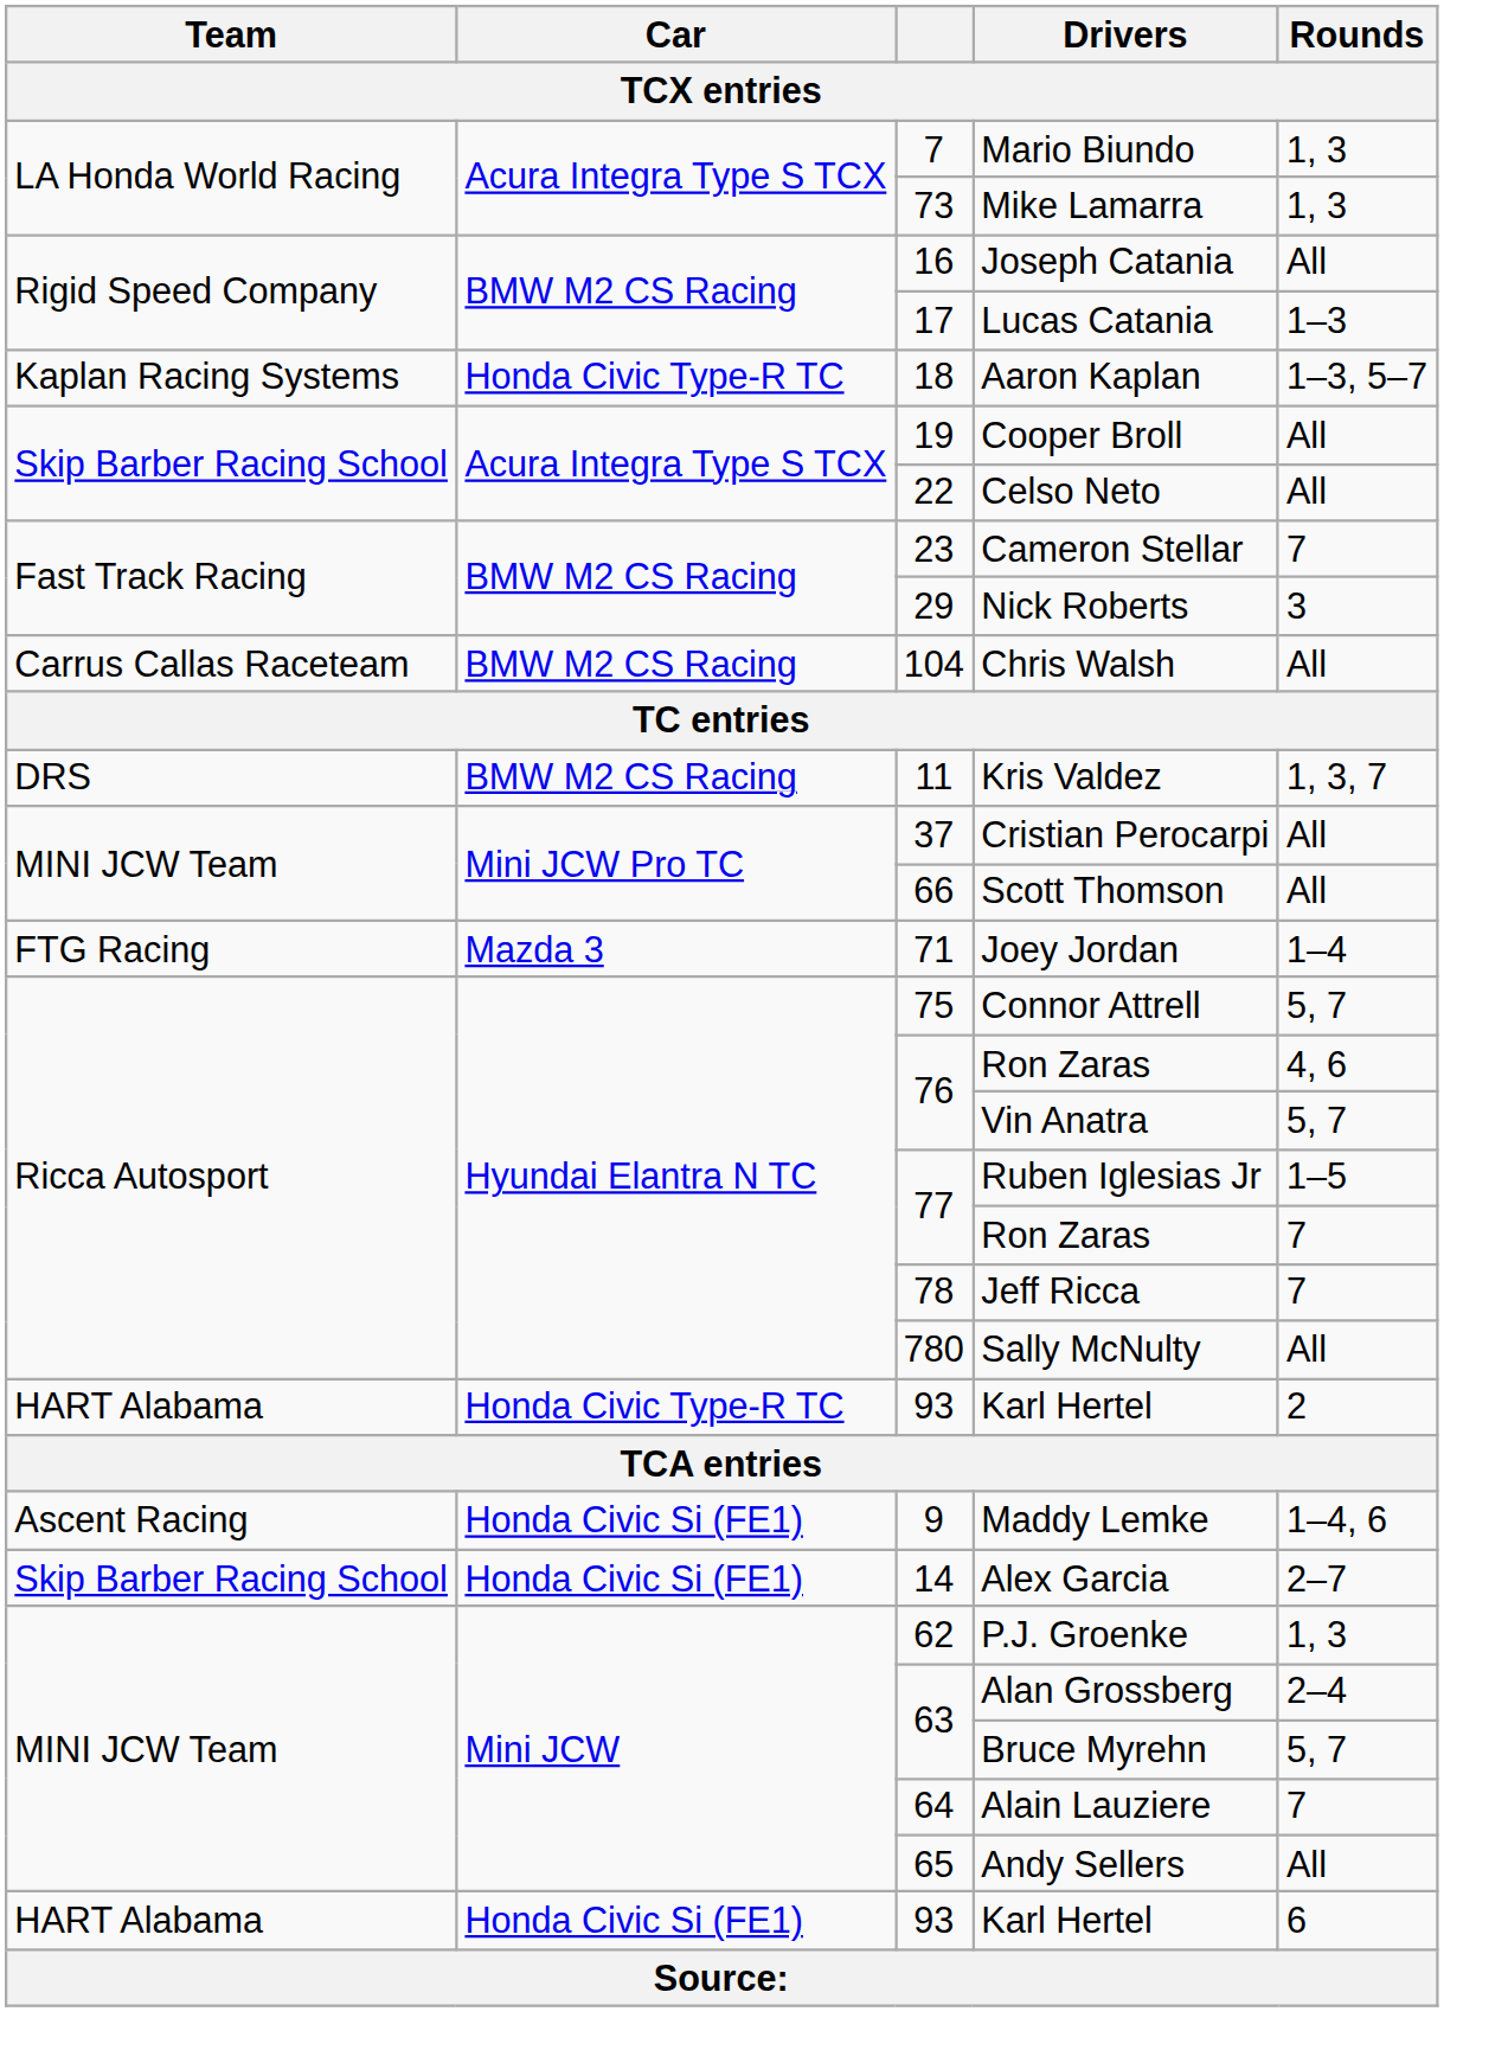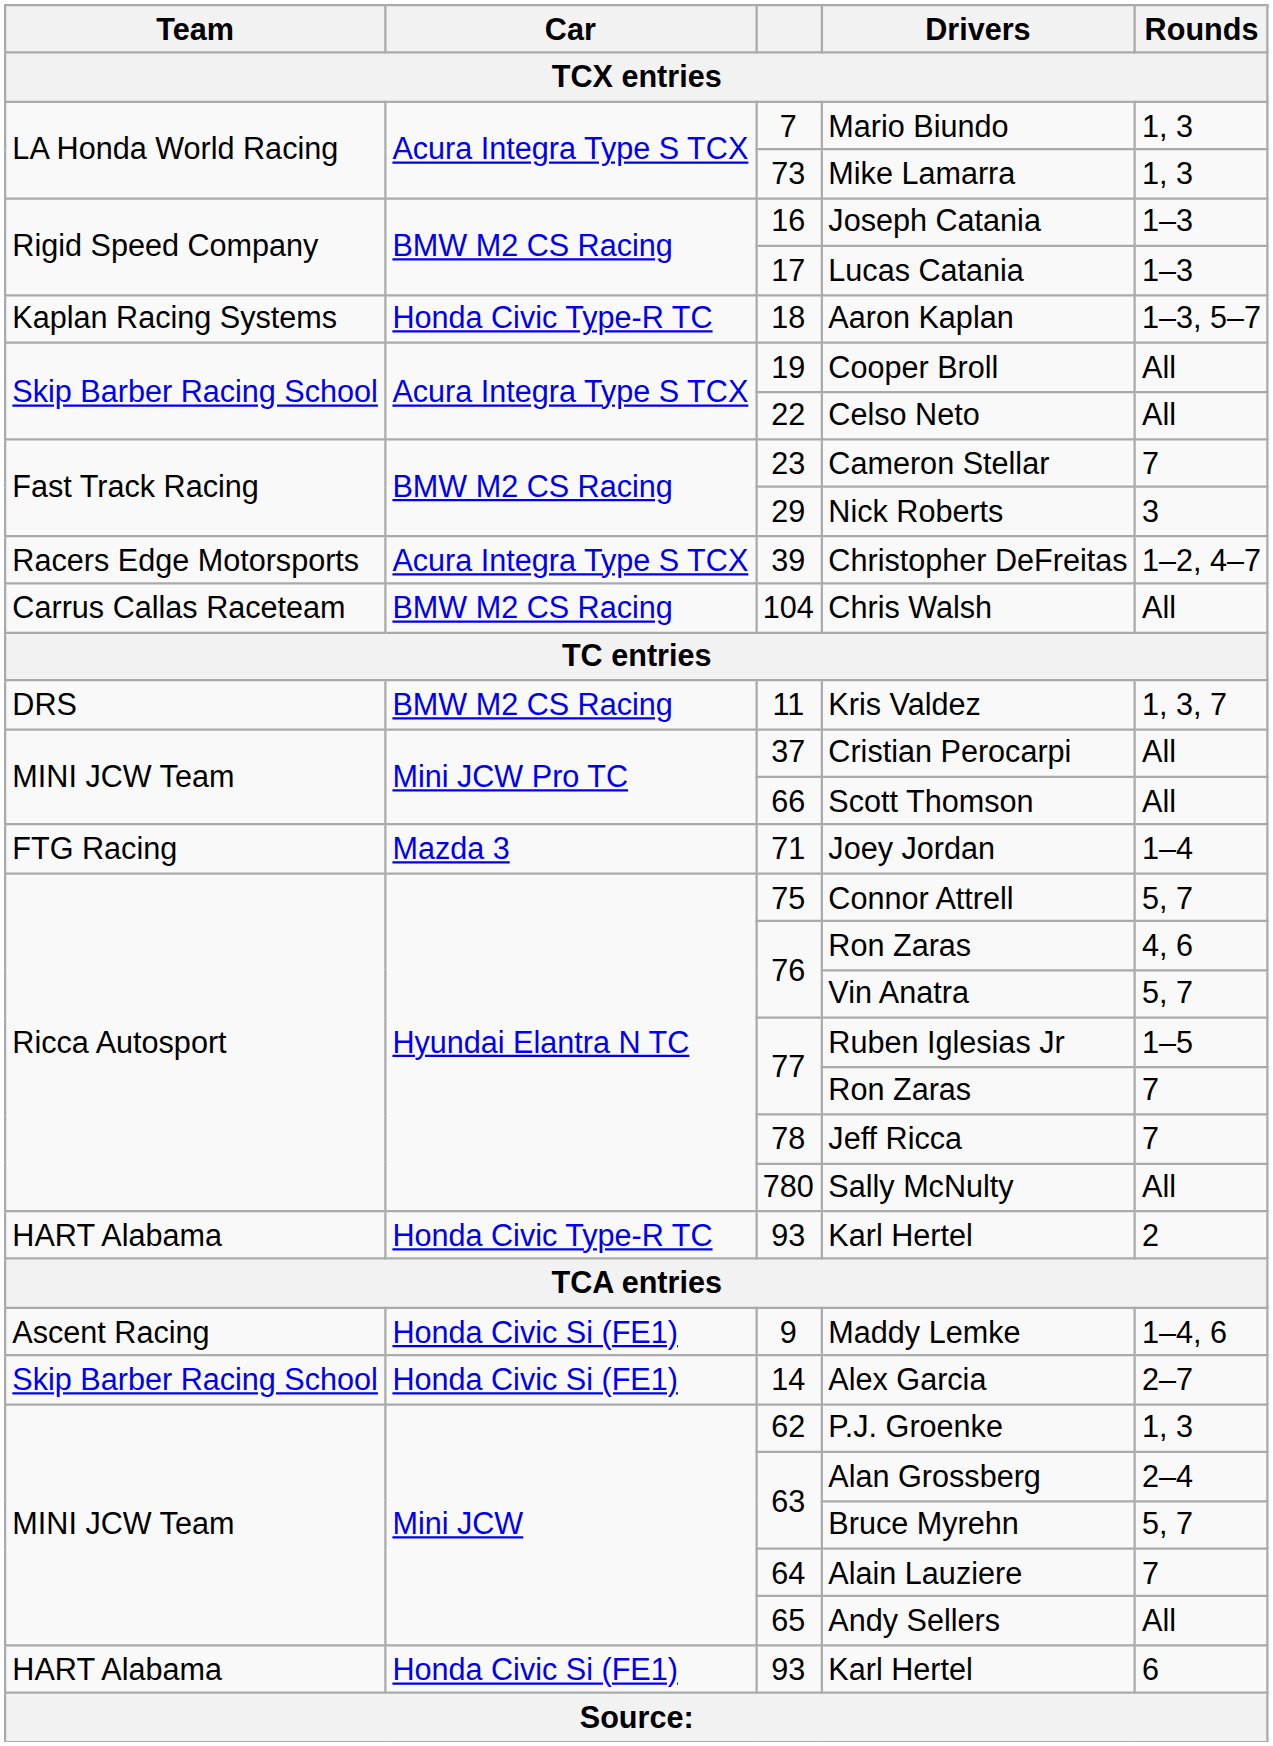 <table class="wikitable" style="font-size:85%;">
 <tr>
 <th>Team</th>
 <th>Car</th>
 <th></th>
 <th>Drivers</th>
 <th>Rounds</th>
 </tr>
 <tr>
 <th colspan="5">TCX entries</th>
 </tr>
 <tr>
 <td rowspan="2"> LA Honda World Racing</td>
 <td rowspan="2"><a href='#'>Acura Integra Type S TCX</a></td>
 <td align="center">7</td>
 <td> Mario Biundo</td>
 <td>1, 3</td>
 </tr>
 <tr>
 <td align="center">73</td>
 <td> Mike Lamarra</td>
 <td>1, 3</td>
 </tr>
 <tr>
 <td rowspan="2"> Rigid Speed Company</td>
 <td rowspan="2"><a href='#'>BMW M2 CS Racing</a></td>
 <td align="center">16</td>
 <td> Joseph Catania</td>
-<td>All</td>
+<td>1–3</td>
 </tr>
 <tr>
 <td align="center">17</td>
 <td> Lucas Catania</td>
 <td>1–3</td>
 </tr>
 <tr>
 <td> Kaplan Racing Systems</td>
 <td><a href='#'>Honda Civic Type-R TC</a></td>
 <td align="center">18</td>
 <td> Aaron Kaplan</td>
 <td>1–3, 5–7</td>
 </tr>
 <tr>
 <td rowspan="2"> <a href='#'>Skip Barber Racing School</a></td>
 <td rowspan="2"><a href='#'>Acura Integra Type S TCX</a></td>
 <td align="center">19</td>
 <td> Cooper Broll</td>
 <td>All</td>
 </tr>
 <tr>
 <td align="center">22</td>
 <td> Celso Neto</td>
 <td>All</td>
 </tr>
 <tr>
 <td rowspan="2"> Fast Track Racing</td>
 <td rowspan="2"><a href='#'>BMW M2 CS Racing</a></td>
 <td align="center">23</td>
 <td> Cameron Stellar</td>
 <td>7</td>
 </tr>
 <tr>
 <td align="center">29</td>
 <td> Nick Roberts</td>
 <td>3</td>
+</tr>
+<tr>
+<td> Racers Edge Motorsports</td>
+<td><a href='#'>Acura Integra Type S TCX</a></td>
+<td align="center">39</td>
+<td> Christopher DeFreitas</td>
+<td nowrap="">1–2, 4–7</td>
 </tr>
 <tr>
 <td> Carrus Callas Raceteam</td>
 <td><a href='#'>BMW M2 CS Racing</a></td>
 <td align="center">104</td>
 <td> Chris Walsh</td>
 <td>All</td>
 </tr>
 <tr>
 <th colspan="5">TC entries</th>
 </tr>
 <tr>
 <td> DRS</td>
 <td><a href='#'>BMW M2 CS Racing</a></td>
 <td align="center">11</td>
 <td> Kris Valdez</td>
 <td>1, 3, 7</td>
 </tr>
 <tr>
 <td rowspan="2"> MINI JCW Team</td>
 <td rowspan="2"><a href='#'>Mini JCW Pro TC</a></td>
 <td align="center">37</td>
 <td> Cristian Perocarpi</td>
 <td>All</td>
 </tr>
 <tr>
 <td align="center">66</td>
 <td> Scott Thomson</td>
 <td>All</td>
 </tr>
 <tr>
 <td> FTG Racing</td>
 <td><a href='#'>Mazda 3</a></td>
 <td align="center">71</td>
 <td> Joey Jordan</td>
 <td>1–4</td>
 </tr>
 <tr>
 <td rowspan="7"> Ricca Autosport</td>
 <td rowspan="7"><a href='#'>Hyundai Elantra N TC</a></td>
 <td align="center">75</td>
 <td> Connor Attrell</td>
 <td>5, 7</td>
 </tr>
 <tr>
 <td rowspan="2" align="center">76</td>
 <td> Ron Zaras</td>
 <td>4, 6</td>
 </tr>
 <tr>
 <td> Vin Anatra</td>
 <td>5, 7</td>
 </tr>
 <tr>
 <td rowspan="2" align="center">77</td>
 <td> Ruben Iglesias Jr</td>
 <td>1–5</td>
 </tr>
 <tr>
 <td> Ron Zaras</td>
 <td>7</td>
 </tr>
 <tr>
 <td align="center">78</td>
 <td> Jeff Ricca</td>
 <td>7</td>
 </tr>
 <tr>
 <td align="center">780</td>
 <td> Sally McNulty</td>
 <td>All</td>
 </tr>
 <tr>
 <td> HART Alabama</td>
 <td><a href='#'>Honda Civic Type-R TC</a></td>
 <td align="center">93</td>
 <td> Karl Hertel</td>
 <td>2</td>
 </tr>
 <tr>
 <th colspan="5">TCA entries</th>
 </tr>
 <tr>
 <td> Ascent Racing</td>
 <td><a href='#'>Honda Civic Si (FE1)</a></td>
 <td align="center">9</td>
 <td> Maddy Lemke</td>
 <td>1–4, 6</td>
 </tr>
 <tr>
 <td> <a href='#'>Skip Barber Racing School</a></td>
 <td><a href='#'>Honda Civic Si (FE1)</a></td>
 <td align="center">14</td>
 <td> Alex Garcia</td>
 <td>2–7</td>
 </tr>
 <tr>
 <td rowspan="5"> MINI JCW Team</td>
 <td rowspan="5"><a href='#'>Mini JCW</a></td>
 <td align="center">62</td>
 <td> P.J. Groenke</td>
 <td>1, 3</td>
 </tr>
 <tr>
 <td rowspan="2" align="center">63</td>
 <td> Alan Grossberg</td>
 <td>2–4</td>
 </tr>
 <tr>
 <td> Bruce Myrehn</td>
 <td>5, 7</td>
 </tr>
 <tr>
 <td align="center">64</td>
 <td> Alain Lauziere</td>
 <td>7</td>
 </tr>
 <tr>
 <td align="center">65</td>
 <td> Andy Sellers</td>
 <td>All</td>
 </tr>
 <tr>
 <td> HART Alabama</td>
 <td><a href='#'>Honda Civic Si (FE1)</a></td>
 <td align="center">93</td>
 <td> Karl Hertel</td>
 <td>6</td>
 </tr>
 <tr>
 <th colspan="5">Source:</th>
 </tr>
 </table>
